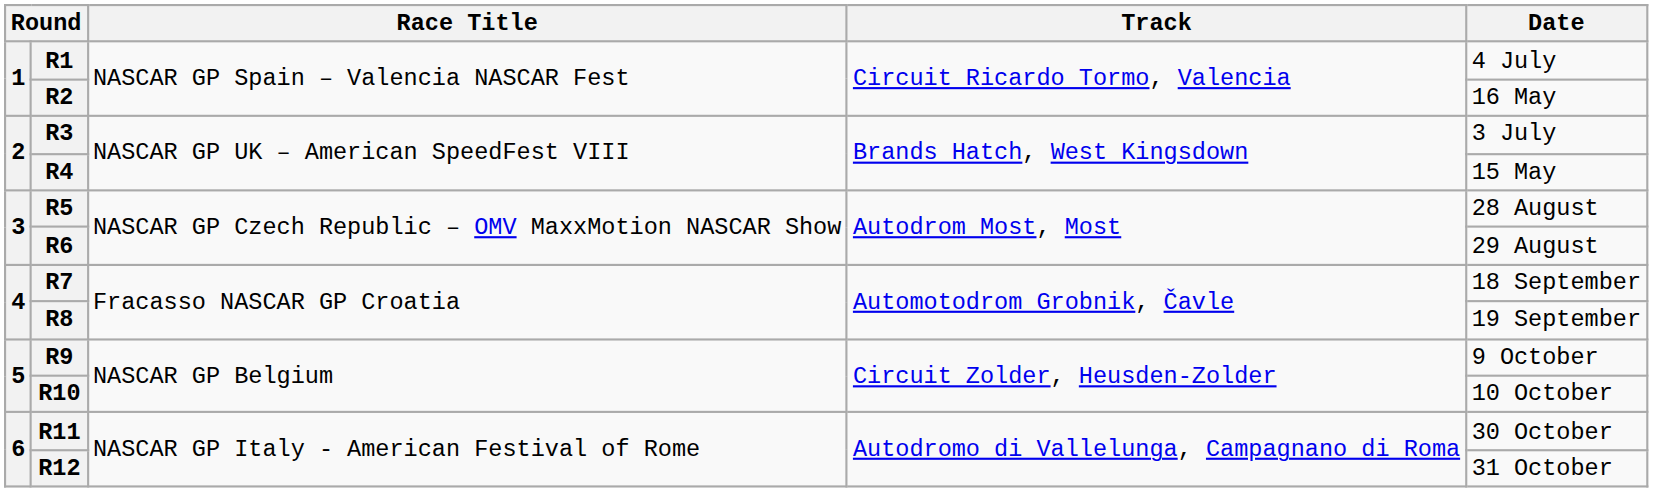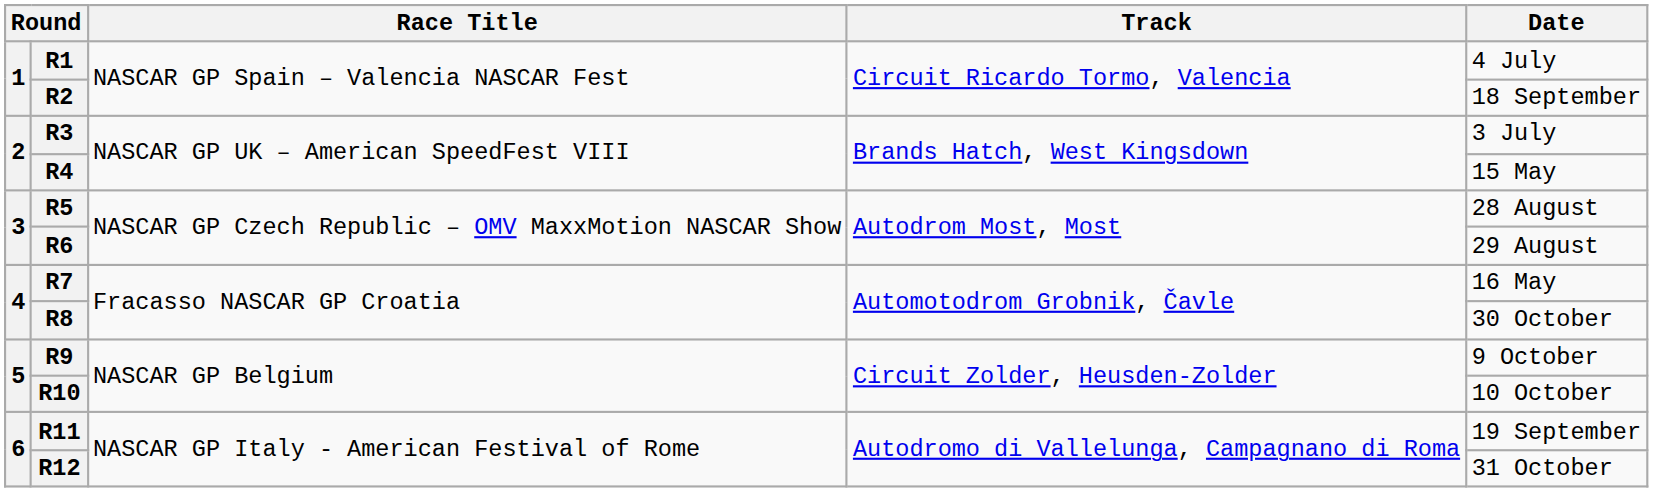 <table class="wikitable" style="font-size:85%;">
 <tr>
 <th colspan=2>Round</th>
 <th>Race Title</th>
 <th>Track</th>
 <th>Date</th>
 </tr>
 <tr>
 <th rowspan=2>1</th>
 <th>R1</th>
 <td rowspan=2>NASCAR GP Spain – Valencia NASCAR Fest</td>
 <td rowspan=2> <a href='#'>Circuit Ricardo Tormo</a>, <a href='#'>Valencia</a></td>
 <td>4 July</td>
 </tr>
 <tr>
 <th>R2</th>
-<td>16 May</td>
+<td>18 September</td>
 </tr>
 <tr>
 <th rowspan=2>2</th>
 <th>R3</th>
 <td rowspan=2>NASCAR GP UK – American SpeedFest VIII</td>
 <td rowspan=2> <a href='#'>Brands Hatch</a>, <a href='#'>West Kingsdown</a></td>
 <td>3 July</td>
 </tr>
 <tr>
 <th>R4</th>
 <td>15 May</td>
 </tr>
 <tr>
 <th rowspan=2>3</th>
 <th>R5</th>
 <td rowspan=2>NASCAR GP Czech Republic – <a href='#'>OMV</a> MaxxMotion NASCAR Show</td>
 <td rowspan=2> <a href='#'>Autodrom Most</a>, <a href='#'>Most</a></td>
 <td>28 August</td>
 </tr>
 <tr>
 <th>R6</th>
 <td>29 August</td>
 </tr>
 <tr>
 <th rowspan=2>4</th>
 <th>R7</th>
 <td rowspan=2>Fracasso NASCAR GP Croatia</td>
 <td rowspan=2> <a href='#'>Automotodrom Grobnik</a>, <a href='#'>Čavle</a></td>
-<td>18 September</td>
+<td>16 May</td>
 </tr>
 <tr>
 <th>R8</th>
-<td>19 September</td>
+<td>30 October</td>
 </tr>
 <tr>
 <th rowspan=2>5</th>
 <th>R9</th>
 <td rowspan=2>NASCAR GP Belgium</td>
 <td rowspan=2> <a href='#'>Circuit Zolder</a>, <a href='#'>Heusden-Zolder</a></td>
 <td>9 October</td>
 </tr>
 <tr>
 <th>R10</th>
 <td>10 October</td>
 </tr>
 <tr>
 <th rowspan=2>6</th>
 <th>R11</th>
 <td rowspan=2>NASCAR GP Italy - American Festival of Rome</td>
 <td rowspan=2> <a href='#'>Autodromo di Vallelunga</a>, <a href='#'>Campagnano di Roma</a></td>
-<td>30 October</td>
+<td>19 September</td>
 </tr>
 <tr>
 <th>R12</th>
 <td>31 October</td>
 </tr>
 </table>
